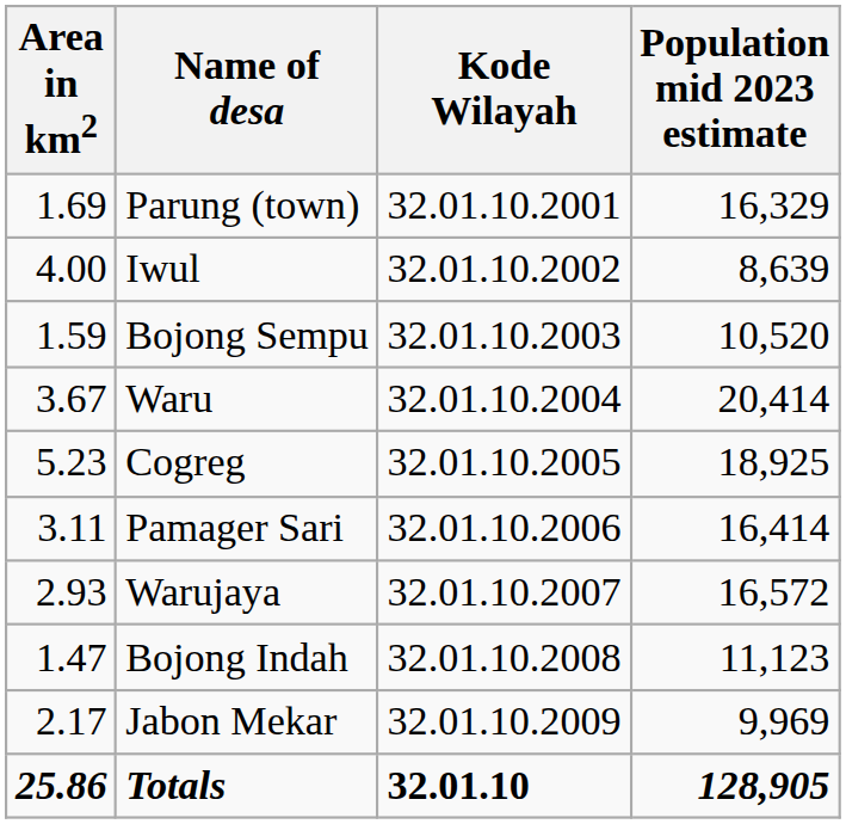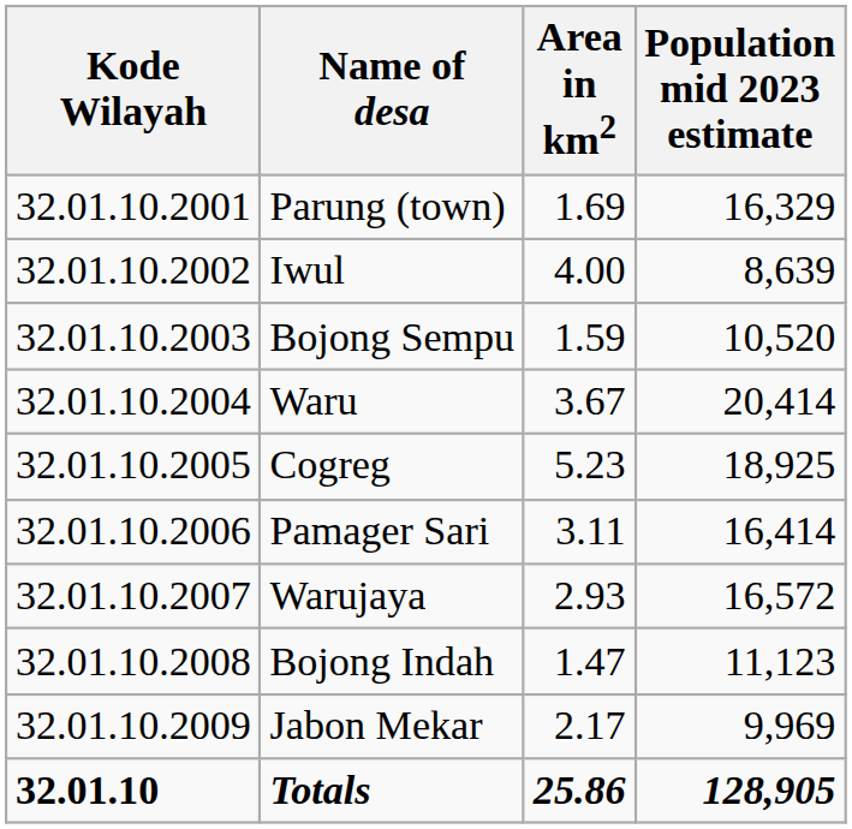 <table class="wikitable">
 <tr>
+<th>Kode <br>Wilayah</th>
+<th>Name of <br> <em>desa</em></th>
 <th>Area <br>in <br>km<sup>2</sup></th>
-<th>Name of <br> <em>desa</em></th>
-<th>Kode <br>Wilayah</th>
 <th>Population<br>mid 2023<br>estimate</th>
 </tr>
 <tr>
+<td>32.01.10.2001</td>
+<td>Parung (town)</td>
 <td align="right">1.69</td>
-<td>Parung (town)</td>
-<td>32.01.10.2001</td>
 <td align="right">16,329</td>
 </tr>
 <tr>
+<td>32.01.10.2002</td>
+<td>Iwul</td>
 <td align="right">4.00</td>
-<td>Iwul</td>
-<td>32.01.10.2002</td>
 <td align="right">8,639</td>
 </tr>
 <tr>
+<td>32.01.10.2003</td>
+<td>Bojong Sempu</td>
 <td align="right">1.59</td>
-<td>Bojong Sempu</td>
-<td>32.01.10.2003</td>
 <td align="right">10,520</td>
 </tr>
 <tr>
+<td>32.01.10.2004</td>
+<td>Waru</td>
 <td align="right">3.67</td>
-<td>Waru</td>
-<td>32.01.10.2004</td>
 <td align="right">20,414</td>
 </tr>
 <tr>
+<td>32.01.10.2005</td>
+<td>Cogreg</td>
 <td align="right">5.23</td>
-<td>Cogreg</td>
-<td>32.01.10.2005</td>
 <td align="right">18,925</td>
 </tr>
 <tr>
+<td>32.01.10.2006</td>
+<td>Pamager Sari</td>
 <td align="right">3.11</td>
-<td>Pamager Sari</td>
-<td>32.01.10.2006</td>
 <td align="right">16,414</td>
 </tr>
 <tr>
+<td>32.01.10.2007</td>
+<td>Warujaya</td>
 <td align="right">2.93</td>
-<td>Warujaya</td>
-<td>32.01.10.2007</td>
 <td align="right">16,572</td>
 </tr>
 <tr>
+<td>32.01.10.2008</td>
+<td>Bojong Indah</td>
 <td align="right">1.47</td>
-<td>Bojong Indah</td>
-<td>32.01.10.2008</td>
 <td align="right">11,123</td>
 </tr>
 <tr>
+<td>32.01.10.2009</td>
+<td>Jabon Mekar</td>
 <td align="right">2.17</td>
-<td>Jabon Mekar</td>
-<td>32.01.10.2009</td>
 <td align="right">9,969</td>
 </tr>
 <tr>
+<td><strong>32.01.10</strong></td>
+<td><strong><em>Totals</em></strong></td>
 <td align="right"><strong><em>25.86</em></strong></td>
-<td><strong><em>Totals</em></strong></td>
-<td><strong>32.01.10</strong></td>
 <td align="right"><strong><em>128,905</em></strong></td>
 </tr>
 </table>
